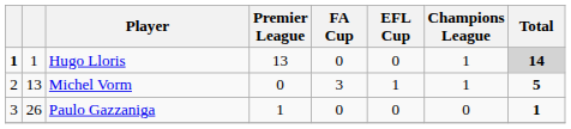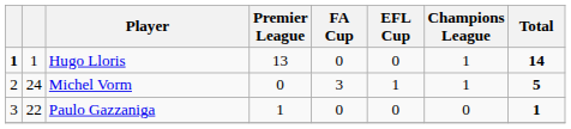 <table class="wikitable sortable" style="text-align: center;">
 <tr>
 <th width=10></th>
 <th width=10></th>
 <th width=200>Player</th>
 <th width=50>Premier League</th>
 <th width=50>FA Cup</th>
 <th width=50>EFL Cup</th>
 <th width=50>Champions League</th>
 <th width=50>Total</th>
 </tr>
 <tr>
 <td rowspan="1"><strong>1</strong></td>
 <td>1</td>
 <td align=left> <a href='#'>Hugo Lloris</a></td>
 <td>13</td>
 <td>0</td>
 <td>0</td>
 <td>1</td>
-<td style="background: lightgrey;"><strong>14</strong></td>
+<td><strong>14</strong></td>
 </tr>
 <tr>
 <td rowspan="1">2</td>
-<td>13</td>
+<td>24</td>
 <td align=left> <a href='#'>Michel Vorm</a></td>
 <td>0</td>
 <td>3</td>
 <td>1</td>
 <td>1</td>
 <td><strong>5</strong></td>
 </tr>
 <tr>
 <td rowspan="1">3</td>
-<td>26</td>
+<td>22</td>
 <td align=left> <a href='#'>Paulo Gazzaniga</a></td>
 <td>1</td>
 <td>0</td>
 <td>0</td>
 <td>0</td>
 <td><strong>1</strong></td>
 </tr>
 <tr>
 </tr>
 </table>
